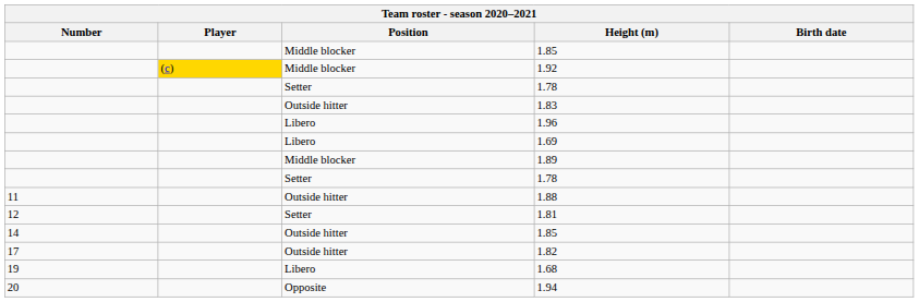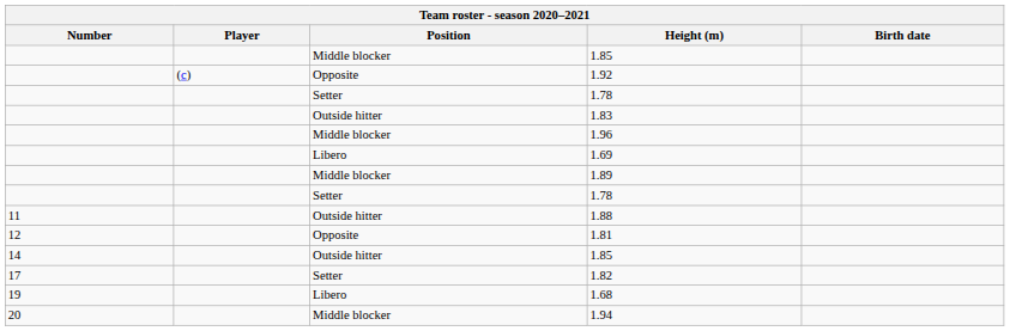 <table class="wikitable collapsible collapsed" style="width:100%;">
 <tr>
 <th colspan=6><strong>Team roster - season 2020–2021</strong></th>
 </tr>
 <tr>
 <th>Number</th>
 <th>Player</th>
 <th>Position</th>
 <th>Height (m)</th>
 <th>Birth date</th>
 </tr>
 <tr>
 <td></td>
 <td align=left> </td>
 <td>Middle blocker</td>
 <td>1.85</td>
 <td align=right></td>
 </tr>
 <tr>
 <td></td>
-<td align=left style="background: gold;">  (<a href='#'>c</a>)</td>
-<td>Middle blocker</td>
+<td align=left>  (<a href='#'>c</a>)</td>
+<td>Opposite</td>
 <td>1.92</td>
 <td align=right></td>
 </tr>
 <tr>
 <td></td>
 <td align=left> </td>
 <td>Setter</td>
 <td>1.78</td>
 <td align=right></td>
 </tr>
 <tr>
 <td></td>
 <td align=left> </td>
 <td>Outside hitter</td>
 <td>1.83</td>
 <td align=right></td>
 </tr>
 <tr>
 <td></td>
 <td align=left> </td>
-<td>Libero</td>
+<td>Middle blocker</td>
 <td>1.96</td>
 <td align=right></td>
 </tr>
 <tr>
 <td></td>
 <td align=left> </td>
 <td>Libero</td>
 <td>1.69</td>
 <td align=right></td>
 </tr>
 <tr>
 <td></td>
 <td align=left> </td>
 <td>Middle blocker</td>
 <td>1.89</td>
 <td align=right></td>
 </tr>
 <tr>
 <td></td>
 <td align=left> </td>
 <td>Setter</td>
 <td>1.78</td>
 <td align=right></td>
 </tr>
 <tr>
 <td>11</td>
 <td align=left> </td>
 <td>Outside hitter</td>
 <td>1.88</td>
 <td align=right></td>
 </tr>
 <tr>
 <td>12</td>
 <td align=left> </td>
-<td>Setter</td>
+<td>Opposite</td>
 <td>1.81</td>
 <td align=right></td>
 </tr>
 <tr>
 <td>14</td>
 <td align=left> </td>
 <td>Outside hitter</td>
 <td>1.85</td>
 <td align=right></td>
 </tr>
 <tr>
 <td>17</td>
 <td align=left> </td>
-<td>Outside hitter</td>
+<td>Setter</td>
 <td>1.82</td>
 <td align=right></td>
 </tr>
 <tr>
 <td>19</td>
 <td align=left> </td>
 <td>Libero</td>
 <td>1.68</td>
 <td align=right></td>
 </tr>
 <tr>
 <td>20</td>
 <td align=left> </td>
-<td>Opposite</td>
+<td>Middle blocker</td>
 <td>1.94</td>
 <td align=right></td>
 </tr>
 </table>
